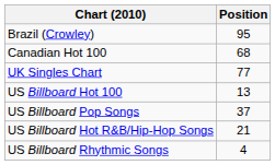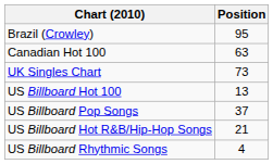 <table class="wikitable">
 <tr>
 <th>Chart (2010)</th>
 <th>Position</th>
 </tr>
 <tr>
 <td>Brazil (<a href='#'>Crowley</a>)</td>
 <td style="text-align:center;">95</td>
 </tr>
 <tr>
 <td>Canadian Hot 100</td>
-<td style="text-align:center;">68</td>
+<td style="text-align:center;">63</td>
 </tr>
 <tr>
 <td><a href='#'>UK Singles Chart</a></td>
-<td style="text-align:center;">77</td>
+<td style="text-align:center;">73</td>
 </tr>
 <tr>
 <td>US <a href='#'><em>Billboard</em> Hot 100</a></td>
 <td style="text-align:center;">13</td>
 </tr>
 <tr>
 <td>US <em>Billboard</em> <a href='#'>Pop Songs</a></td>
 <td style="text-align:center;">37</td>
 </tr>
 <tr>
 <td>US <em>Billboard</em> <a href='#'>Hot R&B/Hip-Hop Songs</a></td>
 <td style="text-align:center;">21</td>
 </tr>
 <tr>
 <td>US <em>Billboard</em> <a href='#'>Rhythmic Songs</a></td>
 <td style="text-align:center;">4</td>
 </tr>
 </table>
